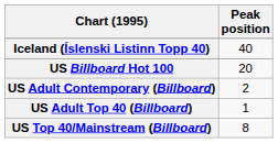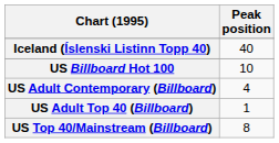 <table class="wikitable sortable plainrowheaders" style="text-align:center">
 <tr>
 <th>Chart (1995)</th>
 <th>Peak<br>position</th>
 </tr>
 <tr>
 </tr>
 <tr>
 <th scope="row">Iceland (<a href='#'>Íslenski Listinn Topp 40</a>)</th>
 <td>40</td>
 </tr>
 <tr>
 </tr>
 <tr>
 </tr>
 <tr>
 <th scope="row">US <a href='#'><em>Billboard</em> Hot 100</a></th>
-<td>20</td>
+<td>10</td>
 </tr>
 <tr>
 <th scope="row">US <a href='#'>Adult Contemporary</a> (<em><a href='#'>Billboard</a></em>)</th>
-<td>2</td>
+<td>4</td>
 </tr>
 <tr>
 <th scope="row">US <a href='#'>Adult Top 40</a> (<em><a href='#'>Billboard</a></em>)</th>
 <td>1</td>
 </tr>
 <tr>
 <th scope="row">US <a href='#'>Top 40/Mainstream</a> (<em><a href='#'>Billboard</a></em>)</th>
 <td>8</td>
 </tr>
 </table>
